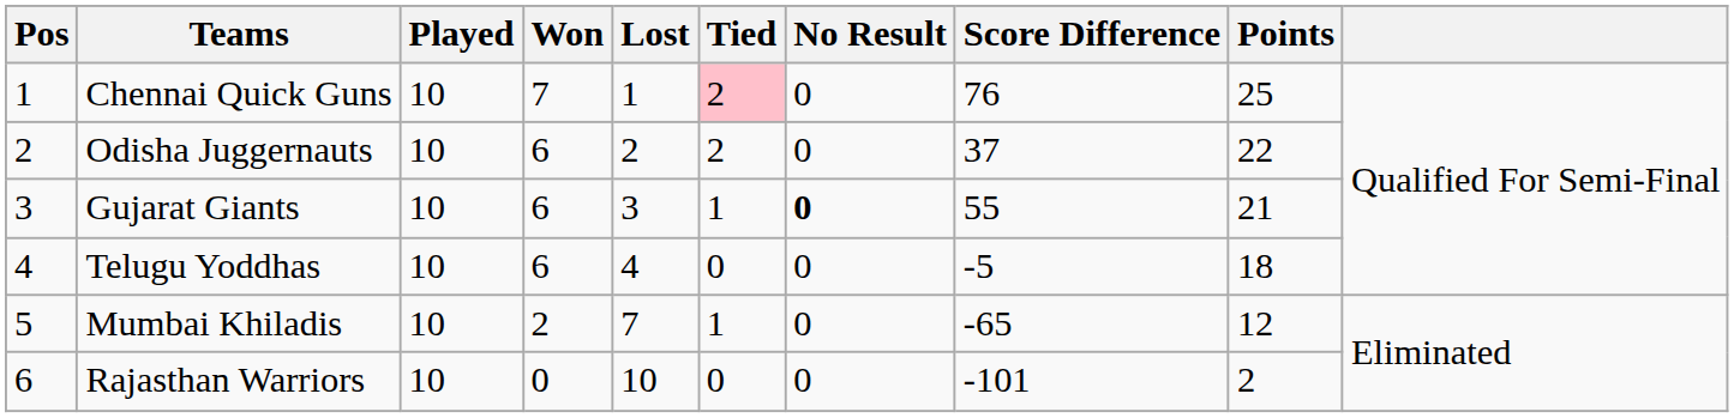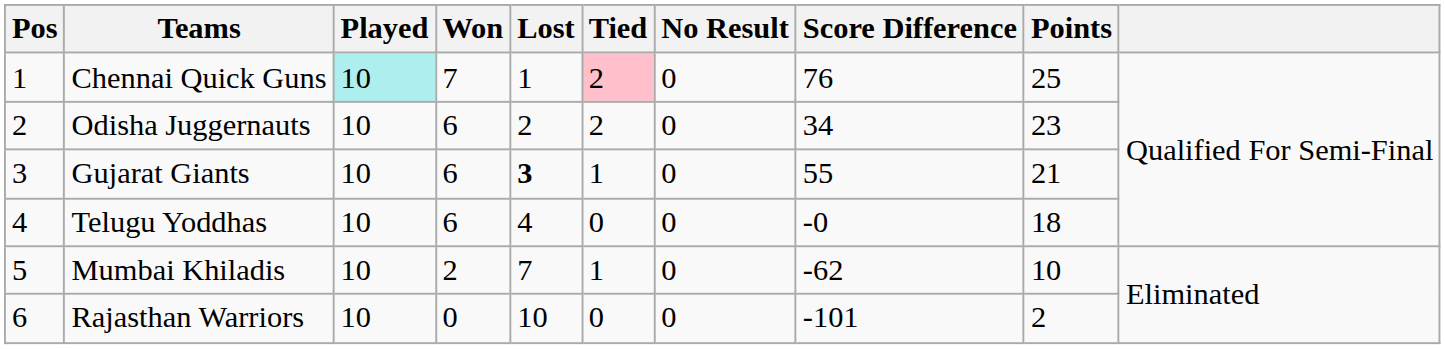 <table class="wikitable">
 <tr>
 <th>Pos</th>
 <th>Teams</th>
 <th>Played</th>
 <th>Won</th>
 <th>Lost</th>
 <th>Tied</th>
 <th>No Result</th>
 <th>Score Difference</th>
 <th>Points</th>
 <th></th>
 </tr>
 <tr>
 <td>1</td>
 <td>Chennai Quick Guns</td>
-<td>10</td>
+<td style="background: paleturquoise;">10</td>
 <td>7</td>
 <td>1</td>
 <td style="background: pink;">2</td>
 <td>0</td>
 <td>76</td>
 <td>25</td>
 <td rowspan="4">Qualified For Semi-Final</td>
 </tr>
 <tr>
 <td>2</td>
 <td>Odisha Juggernauts</td>
 <td>10</td>
 <td>6</td>
 <td>2</td>
 <td>2</td>
 <td>0</td>
-<td>37</td>
-<td>22</td>
+<td>34</td>
+<td>23</td>
 </tr>
 <tr>
 <td>3</td>
 <td>Gujarat Giants</td>
 <td>10</td>
 <td>6</td>
-<td>3</td>
+<td><strong>3</strong></td>
 <td>1</td>
-<td><strong>0</strong></td>
+<td>0</td>
 <td>55</td>
 <td>21</td>
 </tr>
 <tr>
 <td>4</td>
 <td>Telugu Yoddhas</td>
 <td>10</td>
 <td>6</td>
 <td>4</td>
 <td>0</td>
 <td>0</td>
-<td>-5</td>
+<td>-0</td>
 <td>18</td>
 </tr>
 <tr>
 <td>5</td>
 <td>Mumbai Khiladis</td>
 <td>10</td>
 <td>2</td>
 <td>7</td>
 <td>1</td>
 <td>0</td>
-<td>-65</td>
-<td>12</td>
+<td>-62</td>
+<td>10</td>
 <td rowspan="2">Eliminated</td>
 </tr>
 <tr>
 <td>6</td>
 <td>Rajasthan Warriors</td>
 <td>10</td>
 <td>0</td>
 <td>10</td>
 <td>0</td>
 <td>0</td>
 <td>-101</td>
 <td>2</td>
 </tr>
 </table>
